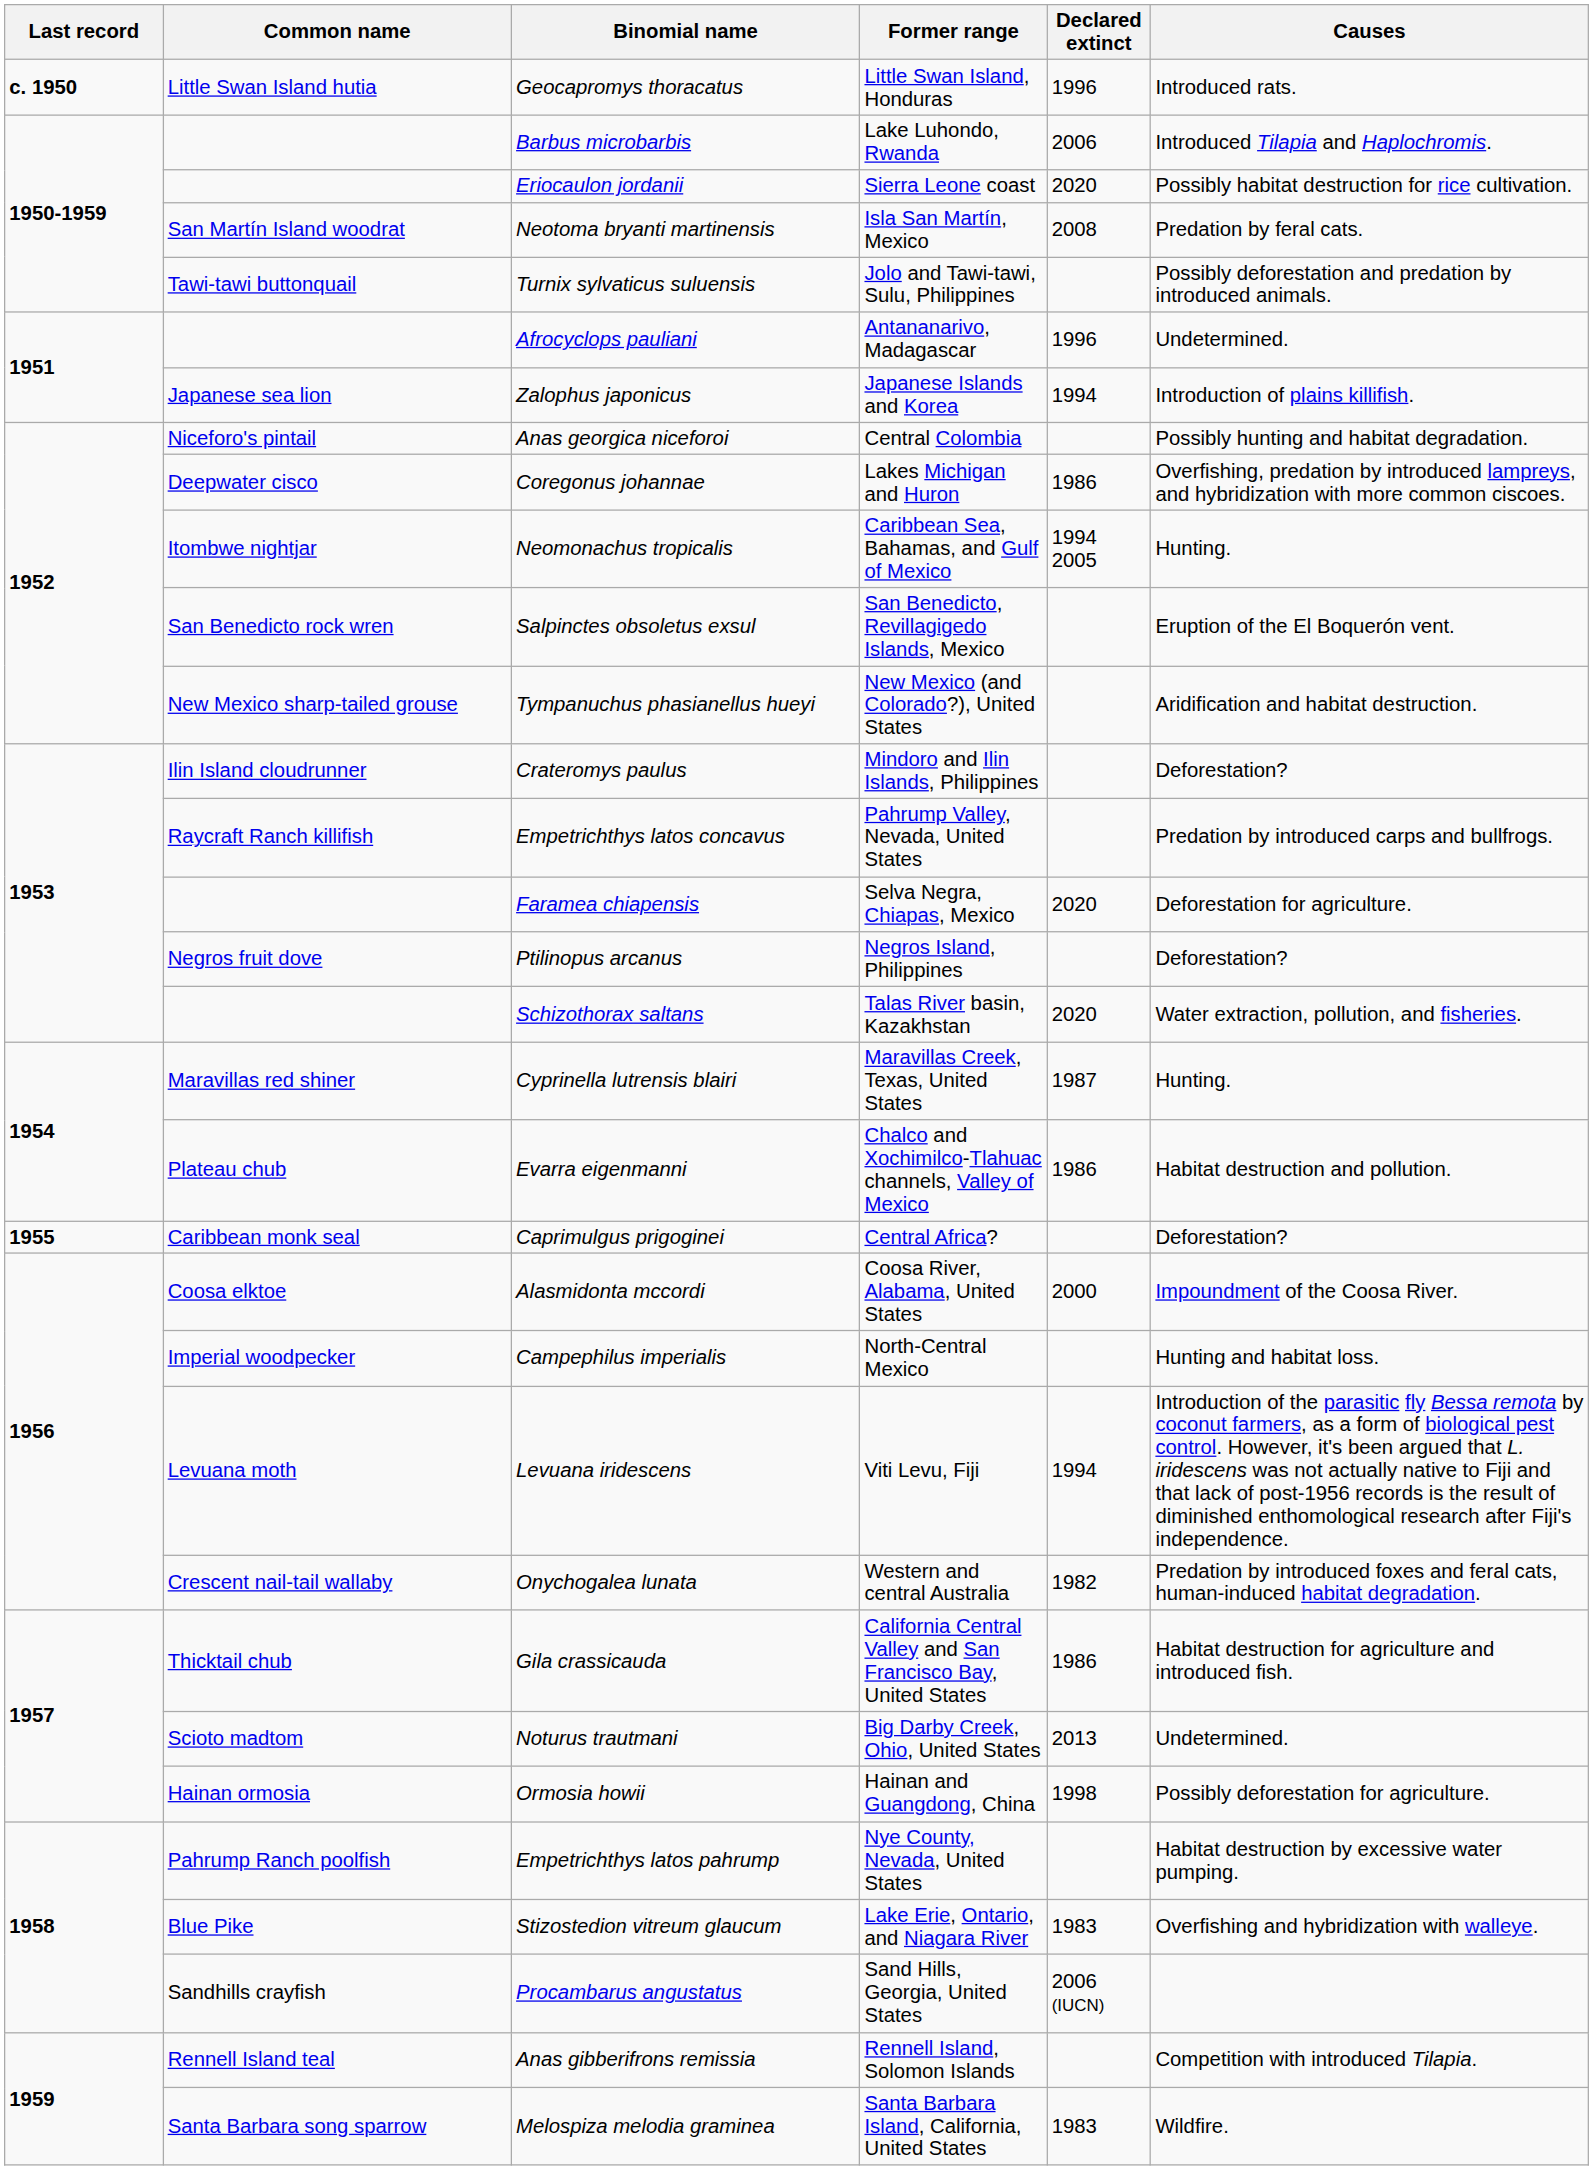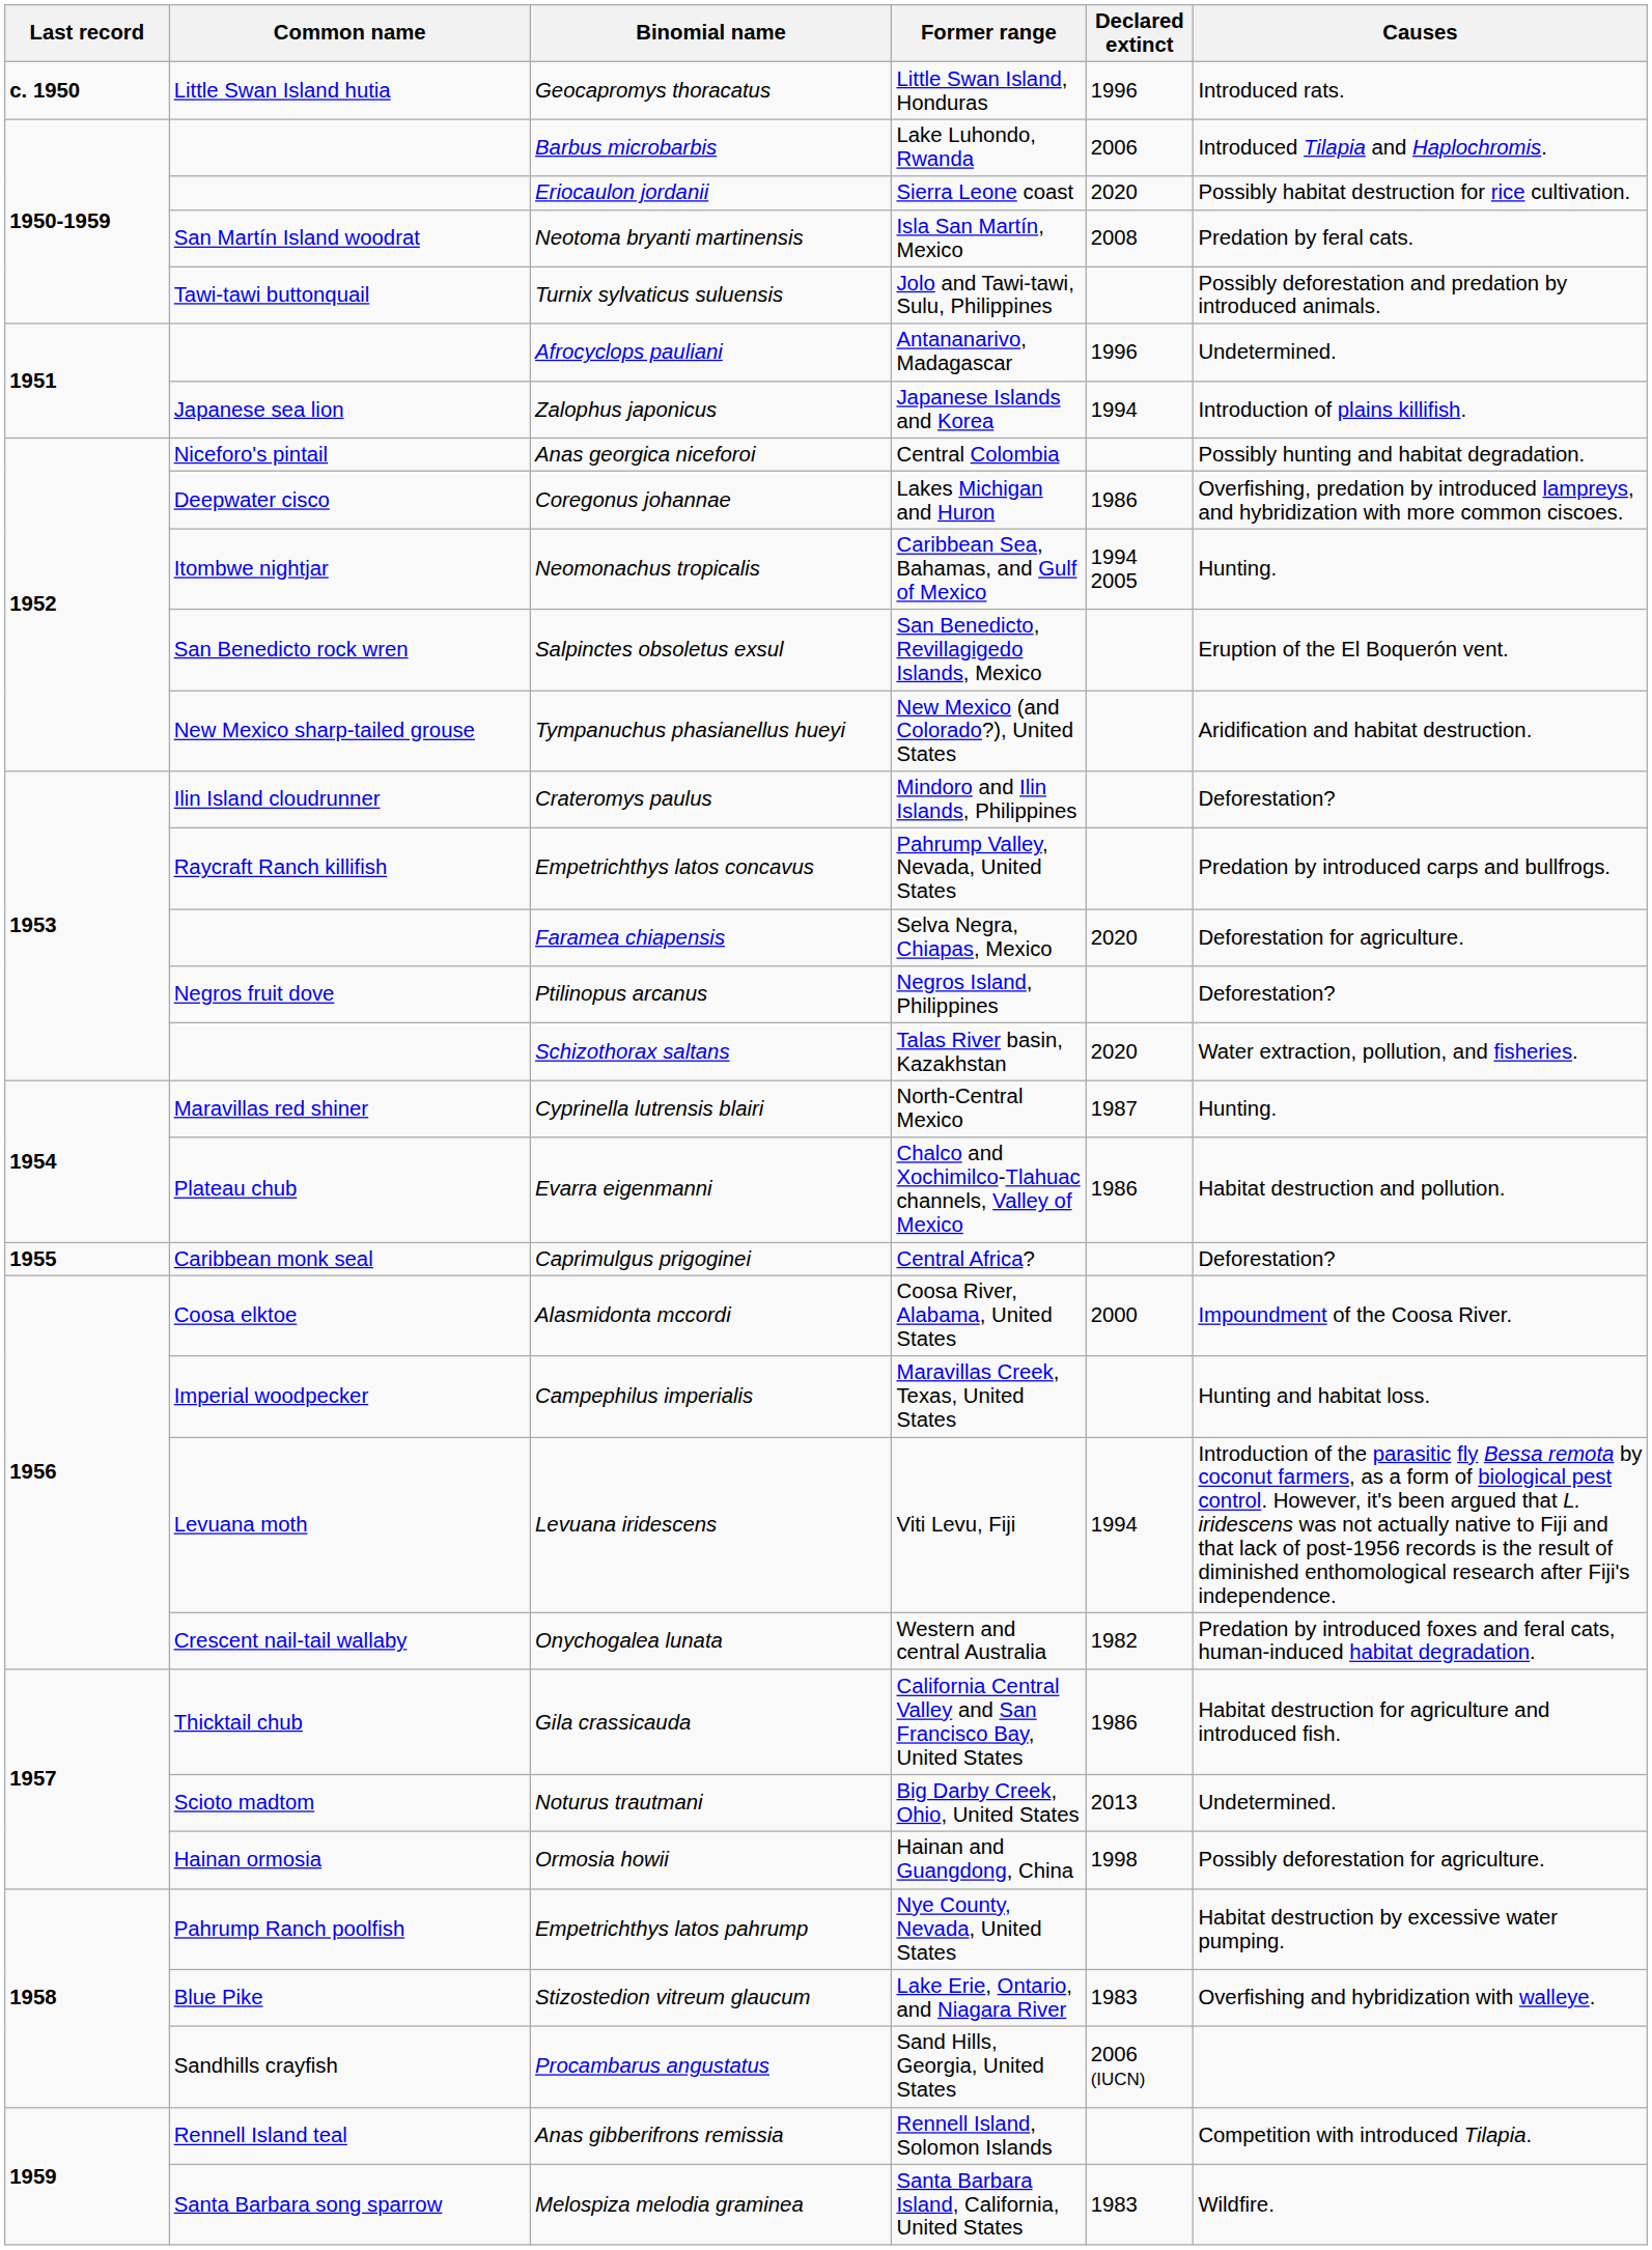 <table class="wikitable sortable">
 <tr>
 <th style="width:10%;">Last record</th>
 <th style="width:22%;">Common name</th>
 <th style="width:22%;">Binomial name</th>
 <th>Former range</th>
 <th>Declared extinct</th>
 <th>Causes</th>
 </tr>
 <tr>
 <td><strong>c. 1950</strong></td>
 <td><a href='#'>Little Swan Island hutia</a></td>
 <td><em>Geocapromys thoracatus</em></td>
 <td><a href='#'>Little Swan Island</a>, Honduras</td>
 <td>1996 </td>
 <td>Introduced rats.</td>
 </tr>
 <tr>
 <td rowspan="4"><strong>1950-1959</strong></td>
 <td></td>
 <td><em><a href='#'>Barbus microbarbis</a></em></td>
 <td>Lake Luhondo, <a href='#'>Rwanda</a></td>
 <td>2006 </td>
 <td>Introduced <em><a href='#'>Tilapia</a></em> and <em><a href='#'>Haplochromis</a></em>.</td>
 </tr>
 <tr>
 <td></td>
 <td><em><a href='#'>Eriocaulon jordanii</a></em></td>
 <td><a href='#'>Sierra Leone</a> coast</td>
 <td>2020 </td>
 <td>Possibly habitat destruction for <a href='#'>rice</a> cultivation.</td>
 </tr>
 <tr>
 <td><a href='#'>San Martín Island woodrat</a></td>
 <td><em>Neotoma bryanti martinensis</em></td>
 <td><a href='#'>Isla San Martín</a>, Mexico</td>
 <td>2008 </td>
 <td>Predation by feral cats.</td>
 </tr>
 <tr>
 <td><a href='#'>Tawi-tawi buttonquail</a></td>
 <td><em>Turnix sylvaticus suluensis</em></td>
 <td><a href='#'>Jolo</a> and Tawi-tawi, Sulu, Philippines</td>
 <td></td>
 <td>Possibly deforestation and predation by introduced animals.</td>
 </tr>
 <tr>
 <td rowspan="2"><strong>1951</strong></td>
 <td></td>
 <td><em><a href='#'>Afrocyclops pauliani</a></em></td>
 <td><a href='#'>Antananarivo</a>, Madagascar</td>
 <td>1996 </td>
 <td>Undetermined.</td>
 </tr>
 <tr>
 <td><a href='#'>Japanese sea lion</a></td>
 <td><em>Zalophus japonicus</em></td>
 <td><a href='#'>Japanese Islands</a> and <a href='#'>Korea</a></td>
 <td>1994 </td>
 <td>Introduction of <a href='#'>plains killifish</a>.</td>
 </tr>
 <tr>
 <td rowspan="5"><strong>1952</strong></td>
 <td><a href='#'>Niceforo's pintail</a></td>
 <td><em>Anas georgica niceforoi</em></td>
 <td>Central <a href='#'>Colombia</a></td>
 <td></td>
 <td>Possibly hunting and habitat degradation.</td>
 </tr>
 <tr>
 <td><a href='#'>Deepwater cisco</a></td>
 <td><em>Coregonus johannae</em></td>
 <td>Lakes <a href='#'>Michigan</a> and <a href='#'>Huron</a></td>
 <td>1986 </td>
 <td>Overfishing, predation by introduced <a href='#'>lampreys</a>, and hybridization with more common ciscoes.</td>
 </tr>
 <tr>
 <td><a href='#'>Itombwe nightjar</a></td>
 <td><em>Neomonachus tropicalis</em></td>
 <td><a href='#'>Caribbean Sea</a>, Bahamas, and <a href='#'>Gulf of Mexico</a></td>
 <td>1994 <br>2005</td>
 <td>Hunting.</td>
 </tr>
 <tr>
 <td><a href='#'>San Benedicto rock wren</a></td>
 <td><em>Salpinctes obsoletus exsul</em></td>
 <td><a href='#'>San Benedicto</a>, <a href='#'>Revillagigedo Islands</a>, Mexico</td>
 <td></td>
 <td>Eruption of the El Boquerón vent.</td>
 </tr>
 <tr>
 <td><a href='#'>New Mexico sharp-tailed grouse</a></td>
 <td><em>Tympanuchus phasianellus hueyi</em></td>
 <td><a href='#'>New Mexico</a> (and <a href='#'>Colorado</a>?), United States</td>
 <td></td>
 <td>Aridification and habitat destruction.</td>
 </tr>
 <tr>
 <td rowspan="5"><strong>1953</strong></td>
 <td><a href='#'>Ilin Island cloudrunner</a></td>
 <td><em>Crateromys paulus</em></td>
 <td><a href='#'>Mindoro</a> and <a href='#'>Ilin Islands</a>, Philippines</td>
 <td></td>
 <td>Deforestation?</td>
 </tr>
 <tr>
 <td><a href='#'>Raycraft Ranch killifish</a></td>
 <td><em>Empetrichthys latos concavus</em></td>
 <td><a href='#'>Pahrump Valley</a>, Nevada, United States</td>
 <td></td>
 <td>Predation by introduced carps and bullfrogs.</td>
 </tr>
 <tr>
 <td></td>
 <td><em><a href='#'>Faramea chiapensis</a></em></td>
 <td>Selva Negra, <a href='#'>Chiapas</a>, Mexico</td>
 <td>2020 </td>
 <td>Deforestation for agriculture.</td>
 </tr>
 <tr>
 <td><a href='#'>Negros fruit dove</a></td>
 <td><em>Ptilinopus arcanus</em></td>
 <td><a href='#'>Negros Island</a>, Philippines</td>
 <td></td>
 <td>Deforestation?</td>
 </tr>
 <tr>
 <td></td>
 <td><em><a href='#'>Schizothorax saltans</a></em></td>
 <td><a href='#'>Talas River</a> basin, Kazakhstan</td>
 <td>2020 </td>
 <td>Water extraction, pollution, and <a href='#'>fisheries</a>.</td>
 </tr>
 <tr>
 <td rowspan="2"><strong>1954</strong></td>
 <td><a href='#'>Maravillas red shiner</a></td>
 <td><em>Cyprinella lutrensis blairi</em></td>
-<td><a href='#'>Maravillas Creek</a>, Texas, United States</td>
+<td>North-Central Mexico</td>
 <td>1987</td>
 <td>Hunting.</td>
 </tr>
 <tr>
 <td><a href='#'>Plateau chub</a></td>
 <td><em>Evarra eigenmanni</em></td>
 <td><a href='#'>Chalco</a> and <a href='#'>Xochimilco</a>-<a href='#'>Tlahuac</a> channels, <a href='#'>Valley of Mexico</a></td>
 <td>1986 </td>
 <td>Habitat destruction and pollution.</td>
 </tr>
 <tr>
 <td><strong>1955</strong></td>
 <td><a href='#'>Caribbean monk seal</a></td>
 <td><em>Caprimulgus prigoginei</em></td>
 <td><a href='#'>Central Africa</a>?</td>
 <td></td>
 <td>Deforestation?</td>
 </tr>
 <tr>
 <td rowspan="4"><strong>1956</strong></td>
 <td><a href='#'>Coosa elktoe</a></td>
 <td><em>Alasmidonta mccordi</em></td>
 <td>Coosa River, <a href='#'>Alabama</a>, United States</td>
 <td>2000 </td>
 <td><a href='#'>Impoundment</a> of the Coosa River.</td>
 </tr>
 <tr>
 <td><a href='#'>Imperial woodpecker</a></td>
 <td><em>Campephilus imperialis</em></td>
-<td>North-Central Mexico</td>
+<td><a href='#'>Maravillas Creek</a>, Texas, United States</td>
 <td></td>
 <td>Hunting and habitat loss.</td>
 </tr>
 <tr>
 <td><a href='#'>Levuana moth</a></td>
 <td><em>Levuana iridescens</em></td>
 <td>Viti Levu, Fiji</td>
 <td>1994 </td>
 <td>Introduction of the <a href='#'>parasitic</a> <a href='#'>fly</a> <em><a href='#'>Bessa remota</a></em> by <a href='#'>coconut farmers</a>, as a form of <a href='#'>biological pest control</a>. However, it's been argued that <em>L. iridescens</em> was not actually native to Fiji and that lack of post-1956 records is the result of diminished enthomological research after Fiji's independence.</td>
 </tr>
 <tr>
 <td><a href='#'>Crescent nail-tail wallaby</a></td>
 <td><em>Onychogalea lunata</em></td>
 <td>Western and central Australia</td>
 <td>1982 </td>
 <td>Predation by introduced foxes and feral cats, human-induced <a href='#'>habitat degradation</a>.</td>
 </tr>
 <tr>
 <td rowspan="3"><strong>1957</strong></td>
 <td><a href='#'>Thicktail chub</a></td>
 <td><em>Gila crassicauda</em></td>
 <td><a href='#'>California Central Valley</a> and <a href='#'>San Francisco Bay</a>, United States</td>
 <td>1986 </td>
 <td>Habitat destruction for agriculture and introduced fish.</td>
 </tr>
 <tr>
 <td><a href='#'>Scioto madtom</a></td>
 <td><em>Noturus trautmani</em></td>
 <td><a href='#'>Big Darby Creek</a>, <a href='#'>Ohio</a>, United States</td>
 <td>2013 </td>
 <td>Undetermined.</td>
 </tr>
 <tr>
 <td><a href='#'>Hainan ormosia</a></td>
 <td><em>Ormosia howii</em></td>
 <td>Hainan and <a href='#'>Guangdong</a>, China</td>
 <td>1998 </td>
 <td>Possibly deforestation for agriculture.</td>
 </tr>
 <tr>
 <td rowspan="3"><strong>1958</strong></td>
 <td><a href='#'>Pahrump Ranch poolfish</a></td>
 <td><em>Empetrichthys latos pahrump</em></td>
 <td><a href='#'>Nye County, Nevada</a>, United States</td>
 <td></td>
 <td>Habitat destruction by excessive water pumping.</td>
 </tr>
 <tr>
 <td><a href='#'>Blue Pike</a></td>
 <td><em>Stizostedion vitreum glaucum</em></td>
 <td><a href='#'>Lake Erie</a>, <a href='#'>Ontario</a>, and <a href='#'>Niagara River</a></td>
 <td>1983</td>
 <td>Overfishing and hybridization with <a href='#'>walleye</a>.</td>
 </tr>
 <tr>
 <td>Sandhills crayfish</td>
 <td><em><a href='#'>Procambarus angustatus</a></em></td>
 <td>Sand Hills, Georgia, United States</td>
 <td>2006 <small>(IUCN)</small></td>
 <td></td>
 </tr>
 <tr>
 <td rowspan="2"><strong>1959</strong></td>
 <td><a href='#'>Rennell Island teal</a></td>
 <td><em>Anas gibberifrons remissia</em></td>
 <td><a href='#'>Rennell Island</a>, Solomon Islands</td>
 <td></td>
 <td>Competition with introduced <em>Tilapia</em>.</td>
 </tr>
 <tr>
 <td><a href='#'>Santa Barbara song sparrow</a></td>
 <td><em>Melospiza melodia graminea</em></td>
 <td><a href='#'>Santa Barbara Island</a>, California, United States</td>
 <td>1983</td>
 <td>Wildfire.</td>
 </tr>
 </table>
